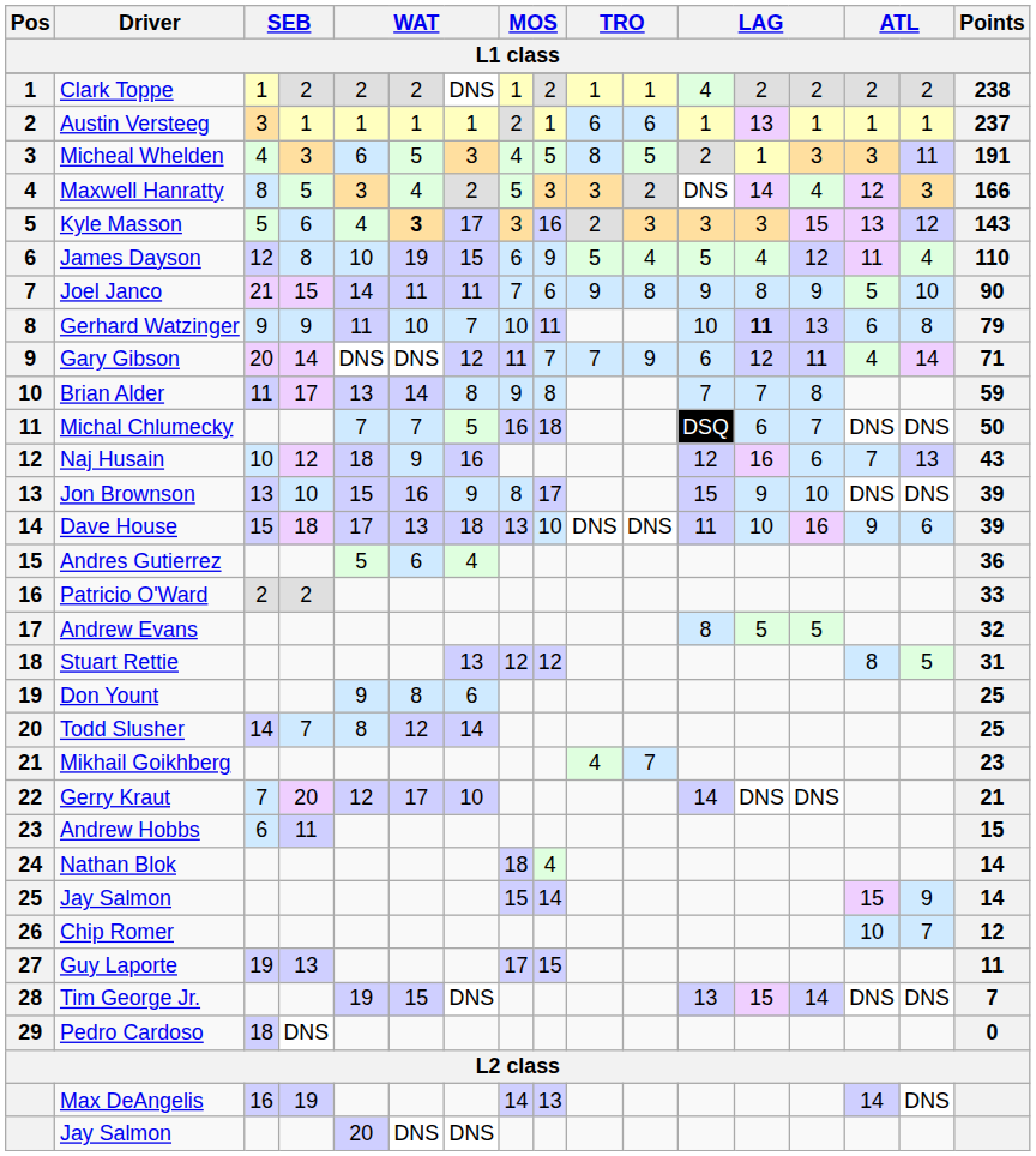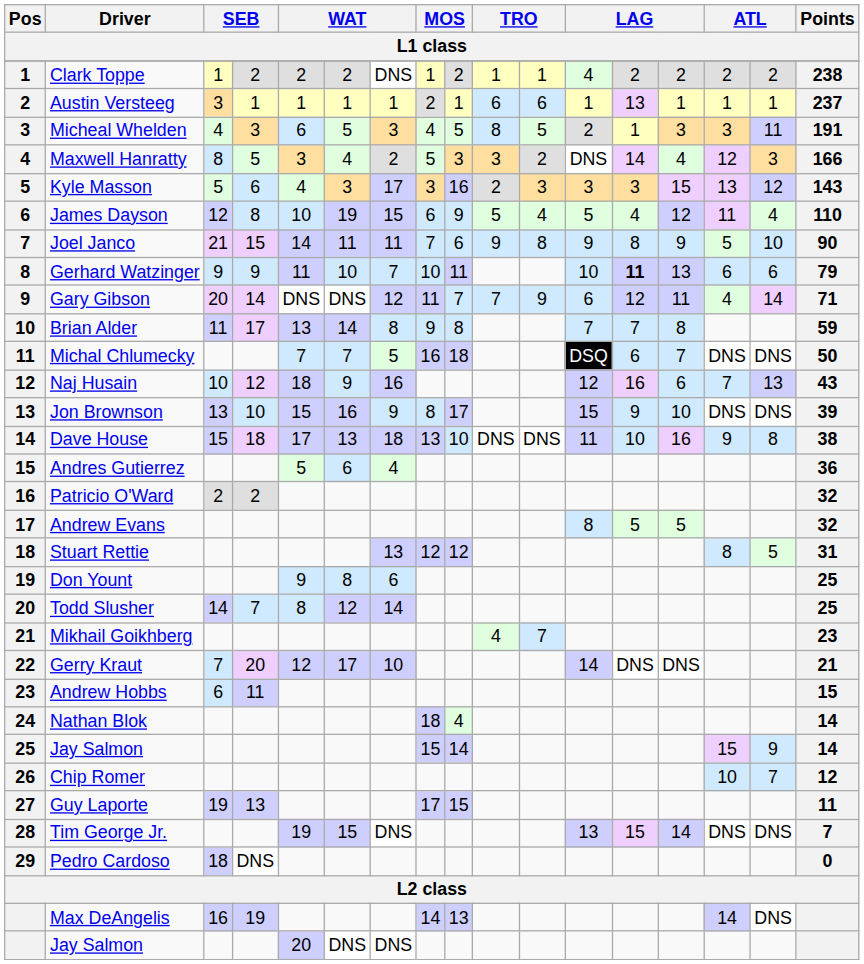 <table class="wikitable" style="font-size:85%; text-align:center">
 <tr valign="top">
 <th valign="middle">Pos</th>
 <th valign="middle">Driver</th>
 <th colspan=2><a href='#'>SEB</a></th>
 <th colspan=3><a href='#'>WAT</a></th>
 <th colspan=2><a href='#'>MOS</a></th>
 <th colspan=2><a href='#'>TRO</a></th>
 <th colspan=3><a href='#'>LAG</a></th>
 <th colspan=2><a href='#'>ATL</a></th>
 <th valign="middle">Points</th>
 </tr>
 <tr>
 <th colspan=17>L1 class</th>
 </tr>
 <tr>
 </tr>
 <tr>
 <th>1</th>
 <td align="left"> <a href='#'>Clark Toppe</a></td>
 <td style="background:#FFFFBF;">1</td>
 <td style="background:#DFDFDF;">2</td>
 <td style="background:#DFDFDF;">2</td>
 <td style="background:#DFDFDF;">2</td>
 <td style="background:#FFFFFF;">DNS</td>
 <td style="background:#FFFFBF;">1</td>
 <td style="background:#DFDFDF;">2</td>
 <td style="background:#FFFFBF;">1</td>
 <td style="background:#FFFFBF;">1</td>
 <td style="background:#DFFFDF;">4</td>
 <td style="background:#DFDFDF;">2</td>
 <td style="background:#DFDFDF;">2</td>
 <td style="background:#DFDFDF;">2</td>
 <td style="background:#DFDFDF;">2</td>
 <th>238</th>
 </tr>
 <tr>
 <th>2</th>
 <td align="left"> <a href='#'>Austin Versteeg</a></td>
 <td style="background:#FFDF9F;">3</td>
 <td style="background:#FFFFBF;">1</td>
 <td style="background:#FFFFBF;">1</td>
 <td style="background:#FFFFBF;">1</td>
 <td style="background:#FFFFBF;">1</td>
 <td style="background:#DFDFDF;">2</td>
 <td style="background:#FFFFBF;">1</td>
 <td style="background:#CFEAFF;">6</td>
 <td style="background:#CFEAFF;">6</td>
 <td style="background:#FFFFBF;">1</td>
 <td style="background:#EFCFFF;">13</td>
 <td style="background:#FFFFBF;">1</td>
 <td style="background:#FFFFBF;">1</td>
 <td style="background:#FFFFBF;">1</td>
 <th>237</th>
 </tr>
 <tr>
 <th>3</th>
 <td align="left"> <a href='#'>Micheal Whelden</a></td>
 <td style="background:#DFFFDF;">4</td>
 <td style="background:#FFDF9F;">3</td>
 <td style="background:#CFEAFF;">6</td>
 <td style="background:#DFFFDF;">5</td>
 <td style="background:#FFDF9F;">3</td>
 <td style="background:#DFFFDF;">4</td>
 <td style="background:#DFFFDF;">5</td>
 <td style="background:#CFEAFF;">8</td>
 <td style="background:#DFFFDF;">5</td>
 <td style="background:#DFDFDF;">2</td>
 <td style="background:#FFFFBF;">1</td>
 <td style="background:#FFDF9F;">3</td>
 <td style="background:#FFDF9F;">3</td>
 <td style="background:#CFCFFF;">11</td>
 <th>191</th>
 </tr>
 <tr>
 <th>4</th>
 <td align="left"> <a href='#'>Maxwell Hanratty</a></td>
 <td style="background:#CFEAFF;">8</td>
 <td style="background:#DFFFDF;">5</td>
 <td style="background:#FFDF9F;">3</td>
 <td style="background:#DFFFDF;">4</td>
 <td style="background:#DFDFDF;">2</td>
 <td style="background:#DFFFDF;">5</td>
 <td style="background:#FFDF9F;">3</td>
 <td style="background:#FFDF9F;">3</td>
 <td style="background:#DFDFDF;">2</td>
 <td style="background:#FFFFFF;">DNS</td>
 <td style="background:#EFCFFF;">14</td>
 <td style="background:#DFFFDF;">4</td>
 <td style="background:#EFCFFF;">12</td>
 <td style="background:#FFDF9F;">3</td>
 <th>166</th>
 </tr>
 <tr>
 <th>5</th>
 <td align="left"> <a href='#'>Kyle Masson</a></td>
 <td style="background:#DFFFDF;">5</td>
 <td style="background:#CFEAFF;">6</td>
 <td style="background:#DFFFDF;">4</td>
-<td style="background:#FFDF9F;"><strong>3</strong></td>
+<td style="background:#FFDF9F;">3</td>
 <td style="background:#CFCFFF;">17</td>
 <td style="background:#FFDF9F;">3</td>
 <td style="background:#CFCFFF;">16</td>
 <td style="background:#DFDFDF;">2</td>
 <td style="background:#FFDF9F;">3</td>
 <td style="background:#FFDF9F;">3</td>
 <td style="background:#FFDF9F;">3</td>
 <td style="background:#EFCFFF;">15</td>
 <td style="background:#EFCFFF;">13</td>
 <td style="background:#CFCFFF;">12</td>
 <th>143</th>
 </tr>
 <tr>
 <th>6</th>
 <td align="left"> <a href='#'>James Dayson</a></td>
 <td style="background:#CFCFFF;">12</td>
 <td style="background:#CFEAFF;">8</td>
 <td style="background:#CFEAFF;">10</td>
 <td style="background:#CFCFFF;">19</td>
 <td style="background:#CFCFFF;">15</td>
 <td style="background:#CFEAFF;">6</td>
 <td style="background:#CFEAFF;">9</td>
 <td style="background:#DFFFDF;">5</td>
 <td style="background:#DFFFDF;">4</td>
 <td style="background:#DFFFDF;">5</td>
 <td style="background:#DFFFDF;">4</td>
 <td style="background:#CFCFFF;">12</td>
 <td style="background:#EFCFFF;">11</td>
 <td style="background:#DFFFDF;">4</td>
 <th>110</th>
 </tr>
 <tr>
 <th>7</th>
 <td align="left"> <a href='#'>Joel Janco</a></td>
 <td style="background:#EFCFFF;">21</td>
 <td style="background:#EFCFFF;">15</td>
 <td style="background:#CFCFFF;">14</td>
 <td style="background:#CFCFFF;">11</td>
 <td style="background:#CFCFFF;">11</td>
 <td style="background:#CFEAFF;">7</td>
 <td style="background:#CFEAFF;">6</td>
 <td style="background:#CFEAFF;">9</td>
 <td style="background:#CFEAFF;">8</td>
 <td style="background:#CFEAFF;">9</td>
 <td style="background:#CFEAFF;">8</td>
 <td style="background:#CFEAFF;">9</td>
 <td style="background:#DFFFDF;">5</td>
 <td style="background:#CFEAFF;">10</td>
 <th>90</th>
 </tr>
 <tr>
 <th>8</th>
 <td align="left"> <a href='#'>Gerhard Watzinger</a></td>
 <td style="background:#CFEAFF;">9</td>
 <td style="background:#CFEAFF;">9</td>
 <td style="background:#CFCFFF;">11</td>
 <td style="background:#CFEAFF;">10</td>
 <td style="background:#CFEAFF;">7</td>
 <td style="background:#CFEAFF;">10</td>
 <td style="background:#CFCFFF;">11</td>
 <td></td>
 <td></td>
 <td style="background:#CFEAFF;">10</td>
 <td style="background:#CFCFFF;"><strong>11</strong></td>
 <td style="background:#CFCFFF;">13</td>
 <td style="background:#CFEAFF;">6</td>
-<td style="background:#CFEAFF;">8</td>
+<td style="background:#CFEAFF;">6</td>
 <th>79</th>
 </tr>
 <tr>
 <th>9</th>
 <td align="left"> <a href='#'>Gary Gibson</a></td>
 <td style="background:#EFCFFF;">20</td>
 <td style="background:#EFCFFF;">14</td>
 <td style="background:#FFFFFF;">DNS</td>
 <td style="background:#FFFFFF;">DNS</td>
 <td style="background:#CFCFFF;">12</td>
 <td style="background:#CFCFFF;">11</td>
 <td style="background:#CFEAFF;">7</td>
 <td style="background:#CFEAFF;">7</td>
 <td style="background:#CFEAFF;">9</td>
 <td style="background:#CFEAFF;">6</td>
 <td style="background:#CFCFFF;">12</td>
 <td style="background:#CFCFFF;">11</td>
 <td style="background:#DFFFDF;">4</td>
 <td style="background:#EFCFFF;">14</td>
 <th>71</th>
 </tr>
 <tr>
 <th>10</th>
 <td align="left"> <a href='#'>Brian Alder</a></td>
 <td style="background:#CFCFFF;">11</td>
 <td style="background:#EFCFFF;">17</td>
 <td style="background:#CFCFFF;">13</td>
 <td style="background:#CFCFFF;">14</td>
 <td style="background:#CFEAFF;">8</td>
 <td style="background:#CFEAFF;">9</td>
 <td style="background:#CFEAFF;">8</td>
 <td></td>
 <td></td>
 <td style="background:#CFEAFF;">7</td>
 <td style="background:#CFEAFF;">7</td>
 <td style="background:#CFEAFF;">8</td>
 <td></td>
 <td></td>
 <th>59</th>
 </tr>
 <tr>
 <th>11</th>
 <td align="left"> <a href='#'>Michal Chlumecky</a></td>
 <td></td>
 <td></td>
 <td style="background:#CFEAFF;">7</td>
 <td style="background:#CFEAFF;">7</td>
 <td style="background:#DFFFDF;">5</td>
 <td style="background:#CFCFFF;">16</td>
 <td style="background:#CFCFFF;">18</td>
 <td></td>
 <td></td>
 <td style="background:#000000; color:white;">DSQ</td>
 <td style="background:#CFEAFF;">6</td>
 <td style="background:#CFEAFF;">7</td>
 <td style="background:#FFFFFF;">DNS</td>
 <td style="background:#FFFFFF;">DNS</td>
 <th>50</th>
 </tr>
 <tr>
 <th>12</th>
 <td align="left"> <a href='#'>Naj Husain</a></td>
 <td style="background:#CFEAFF;">10</td>
 <td style="background:#EFCFFF;">12</td>
 <td style="background:#CFCFFF;">18</td>
 <td style="background:#CFEAFF;">9</td>
 <td style="background:#CFCFFF;">16</td>
 <td></td>
 <td></td>
 <td></td>
 <td></td>
 <td style="background:#CFCFFF;">12</td>
 <td style="background:#EFCFFF;">16</td>
 <td style="background:#CFEAFF;">6</td>
 <td style="background:#CFEAFF;">7</td>
 <td style="background:#CFCFFF;">13</td>
 <th>43</th>
 </tr>
 <tr>
 <th>13</th>
 <td align="left"> <a href='#'>Jon Brownson</a></td>
 <td style="background:#CFCFFF;">13</td>
 <td style="background:#CFEAFF;">10</td>
 <td style="background:#CFCFFF;">15</td>
 <td style="background:#CFCFFF;">16</td>
 <td style="background:#CFEAFF;">9</td>
 <td style="background:#CFEAFF;">8</td>
 <td style="background:#CFCFFF;">17</td>
 <td></td>
 <td></td>
 <td style="background:#CFCFFF;">15</td>
 <td style="background:#CFEAFF;">9</td>
 <td style="background:#CFEAFF;">10</td>
 <td style="background:#FFFFFF;">DNS</td>
 <td style="background:#FFFFFF;">DNS</td>
 <th>39</th>
 </tr>
 <tr>
 <th>14</th>
 <td align="left"> <a href='#'>Dave House</a></td>
 <td style="background:#CFCFFF;">15</td>
 <td style="background:#EFCFFF;">18</td>
 <td style="background:#CFCFFF;">17</td>
 <td style="background:#CFCFFF;">13</td>
 <td style="background:#CFCFFF;">18</td>
 <td style="background:#CFCFFF;">13</td>
 <td style="background:#CFEAFF;">10</td>
 <td style="background:#FFFFFF;">DNS</td>
 <td style="background:#FFFFFF;">DNS</td>
 <td style="background:#CFCFFF;">11</td>
 <td style="background:#CFEAFF;">10</td>
 <td style="background:#EFCFFF;">16</td>
 <td style="background:#CFEAFF;">9</td>
-<td style="background:#CFEAFF;">6</td>
-<th>39</th>
+<td style="background:#CFEAFF;">8</td>
+<th>38</th>
 </tr>
 <tr>
 <th>15</th>
 <td align="left"> <a href='#'>Andres Gutierrez</a></td>
 <td></td>
 <td></td>
 <td style="background:#DFFFDF;">5</td>
 <td style="background:#CFEAFF;">6</td>
 <td style="background:#DFFFDF;">4</td>
 <td></td>
 <td></td>
 <td></td>
 <td></td>
 <td></td>
 <td></td>
 <td></td>
 <td></td>
 <td></td>
 <th>36</th>
 </tr>
 <tr>
 <th>16</th>
 <td align="left"> <a href='#'>Patricio O'Ward</a></td>
 <td style="background:#DFDFDF;">2</td>
 <td style="background:#DFDFDF;">2</td>
 <td></td>
 <td></td>
 <td></td>
 <td></td>
 <td></td>
 <td></td>
 <td></td>
 <td></td>
 <td></td>
 <td></td>
 <td></td>
 <td></td>
-<th>33</th>
+<th>32</th>
 </tr>
 <tr>
 <th>17</th>
 <td align="left"> <a href='#'>Andrew Evans</a></td>
 <td></td>
 <td></td>
 <td></td>
 <td></td>
 <td></td>
 <td></td>
 <td></td>
 <td></td>
 <td></td>
 <td style="background:#CFEAFF;">8</td>
 <td style="background:#DFFFDF;">5</td>
 <td style="background:#DFFFDF;">5</td>
 <td></td>
 <td></td>
 <th>32</th>
 </tr>
 <tr>
 <th>18</th>
 <td align="left"> <a href='#'>Stuart Rettie</a></td>
 <td></td>
 <td></td>
 <td></td>
 <td></td>
 <td style="background:#CFCFFF;">13</td>
 <td style="background:#CFCFFF;">12</td>
 <td style="background:#CFCFFF;">12</td>
 <td></td>
 <td></td>
 <td></td>
 <td></td>
 <td></td>
 <td style="background:#CFEAFF;">8</td>
 <td style="background:#DFFFDF;">5</td>
 <th>31</th>
 </tr>
 <tr>
 <th>19</th>
 <td align="left"> <a href='#'>Don Yount</a></td>
 <td></td>
 <td></td>
 <td style="background:#CFEAFF;">9</td>
 <td style="background:#CFEAFF;">8</td>
 <td style="background:#CFEAFF;">6</td>
 <td></td>
 <td></td>
 <td></td>
 <td></td>
 <td></td>
 <td></td>
 <td></td>
 <td></td>
 <td></td>
 <th>25</th>
 </tr>
 <tr>
 <th>20</th>
 <td align="left"> <a href='#'>Todd Slusher</a></td>
 <td style="background:#CFCFFF;">14</td>
 <td style="background:#CFEAFF;">7</td>
 <td style="background:#CFEAFF;">8</td>
 <td style="background:#CFCFFF;">12</td>
 <td style="background:#CFCFFF;">14</td>
 <td></td>
 <td></td>
 <td></td>
 <td></td>
 <td></td>
 <td></td>
 <td></td>
 <td></td>
 <td></td>
 <th>25</th>
 </tr>
 <tr>
 <th>21</th>
 <td align="left"> <a href='#'>Mikhail Goikhberg</a></td>
 <td></td>
 <td></td>
 <td></td>
 <td></td>
 <td></td>
 <td></td>
 <td></td>
 <td style="background:#DFFFDF;">4</td>
 <td style="background:#CFEAFF;">7</td>
 <td></td>
 <td></td>
 <td></td>
 <td></td>
 <td></td>
 <th>23</th>
 </tr>
 <tr>
 <th>22</th>
 <td align="left"> <a href='#'>Gerry Kraut</a></td>
 <td style="background:#CFEAFF;">7</td>
 <td style="background:#EFCFFF;">20</td>
 <td style="background:#CFCFFF;">12</td>
 <td style="background:#CFCFFF;">17</td>
 <td style="background:#CFCFFF;">10</td>
 <td></td>
 <td></td>
 <td></td>
 <td></td>
 <td style="background:#CFCFFF;">14</td>
 <td style="background:#FFFFFF;">DNS</td>
 <td style="background:#FFFFFF;">DNS</td>
 <td></td>
 <td></td>
 <th>21</th>
 </tr>
 <tr>
 <th>23</th>
 <td align="left"> <a href='#'>Andrew Hobbs</a></td>
 <td style="background:#CFEAFF;">6</td>
 <td style="background:#CFCFFF;">11</td>
 <td></td>
 <td></td>
 <td></td>
 <td></td>
 <td></td>
 <td></td>
 <td></td>
 <td></td>
 <td></td>
 <td></td>
 <td></td>
 <td></td>
 <th>15</th>
 </tr>
 <tr>
 <th>24</th>
 <td align="left"> <a href='#'>Nathan Blok</a></td>
 <td></td>
 <td></td>
 <td></td>
 <td></td>
 <td></td>
 <td style="background:#CFCFFF;">18</td>
 <td style="background:#DFFFDF;">4</td>
 <td></td>
 <td></td>
 <td></td>
 <td></td>
 <td></td>
 <td></td>
 <td></td>
 <th>14</th>
 </tr>
 <tr>
 <th>25</th>
 <td align="left"> <a href='#'>Jay Salmon</a></td>
 <td></td>
 <td></td>
 <td></td>
 <td></td>
 <td></td>
 <td style="background:#CFCFFF;">15</td>
 <td style="background:#CFCFFF;">14</td>
 <td></td>
 <td></td>
 <td></td>
 <td></td>
 <td></td>
 <td style="background:#EFCFFF;">15</td>
 <td style="background:#CFEAFF;">9</td>
 <th>14</th>
 </tr>
 <tr>
 <th>26</th>
 <td align="left"> <a href='#'>Chip Romer</a></td>
 <td></td>
 <td></td>
 <td></td>
 <td></td>
 <td></td>
 <td></td>
 <td></td>
 <td></td>
 <td></td>
 <td></td>
 <td></td>
 <td></td>
 <td style="background:#CFEAFF;">10</td>
 <td style="background:#CFEAFF;">7</td>
 <th>12</th>
 </tr>
 <tr>
 <th>27</th>
 <td align="left"> <a href='#'>Guy Laporte</a></td>
 <td style="background:#CFCFFF;">19</td>
 <td style="background:#CFCFFF;">13</td>
 <td></td>
 <td></td>
 <td></td>
 <td style="background:#CFCFFF;">17</td>
 <td style="background:#CFCFFF;">15</td>
 <td></td>
 <td></td>
 <td></td>
 <td></td>
 <td></td>
 <td></td>
 <td></td>
 <th>11</th>
 </tr>
 <tr>
 <th>28</th>
 <td align="left"> <a href='#'>Tim George Jr.</a></td>
 <td></td>
 <td></td>
 <td style="background:#CFCFFF;">19</td>
 <td style="background:#CFCFFF;">15</td>
 <td style="background:#FFFFFF;">DNS</td>
 <td></td>
 <td></td>
 <td></td>
 <td></td>
 <td style="background:#CFCFFF;">13</td>
 <td style="background:#EFCFFF;">15</td>
 <td style="background:#CFCFFF;">14</td>
 <td style="background:#FFFFFF;">DNS</td>
 <td style="background:#FFFFFF;">DNS</td>
 <th>7</th>
 </tr>
 <tr>
 <th>29</th>
 <td align="left"> <a href='#'>Pedro Cardoso</a></td>
 <td style="background:#CFCFFF;">18</td>
 <td style="background:#FFFFFF;">DNS</td>
 <td></td>
 <td></td>
 <td></td>
 <td></td>
 <td></td>
 <td></td>
 <td></td>
 <td></td>
 <td></td>
 <td></td>
 <td></td>
 <td></td>
 <th>0</th>
 </tr>
 <tr>
 <th colspan=17>L2 class</th>
 </tr>
 <tr>
 <th></th>
 <td align="left"> <a href='#'>Max DeAngelis</a></td>
 <td style="background:#CFCFFF;">16</td>
 <td style="background:#CFCFFF;">19</td>
 <td></td>
 <td></td>
 <td></td>
 <td style="background:#CFCFFF;">14</td>
 <td style="background:#CFCFFF;">13</td>
 <td></td>
 <td></td>
 <td></td>
 <td></td>
 <td></td>
 <td style="background:#CFCFFF;">14</td>
 <td style="background:#FFFFFF;">DNS</td>
 <th></th>
 </tr>
 <tr>
 <th></th>
 <td align="left"> <a href='#'>Jay Salmon</a></td>
 <td></td>
 <td></td>
 <td style="background:#CFCFFF;">20</td>
 <td style="background:#FFFFFF;">DNS</td>
 <td style="background:#FFFFFF;">DNS</td>
 <td></td>
 <td></td>
 <td></td>
 <td></td>
 <td></td>
 <td></td>
 <td></td>
 <td></td>
 <td></td>
 <th></th>
 </tr>
 </table>
